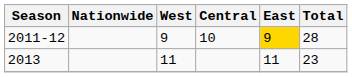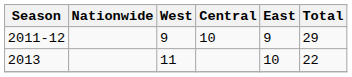 <table class="wikitable">
 <tr>
 <th>Season</th>
 <th>Nationwide</th>
 <th colspan="2">West</th>
 <th colspan="2">Central</th>
 <th>East</th>
 <th>Total</th>
 </tr>
 <tr>
 <td>2011-12</td>
 <td></td>
 <td colspan="2">9</td>
 <td colspan="2">10</td>
-<td style="background: gold;">9</td>
-<td>28</td>
+<td>9</td>
+<td>29</td>
 </tr>
 <tr>
 <td>2013</td>
 <td></td>
 <td colspan="2">11</td>
 <td colspan="2"></td>
-<td>11</td>
-<td>23</td>
+<td>10</td>
+<td>22</td>
 </tr>
 <tr>
 </tr>
 </table>
